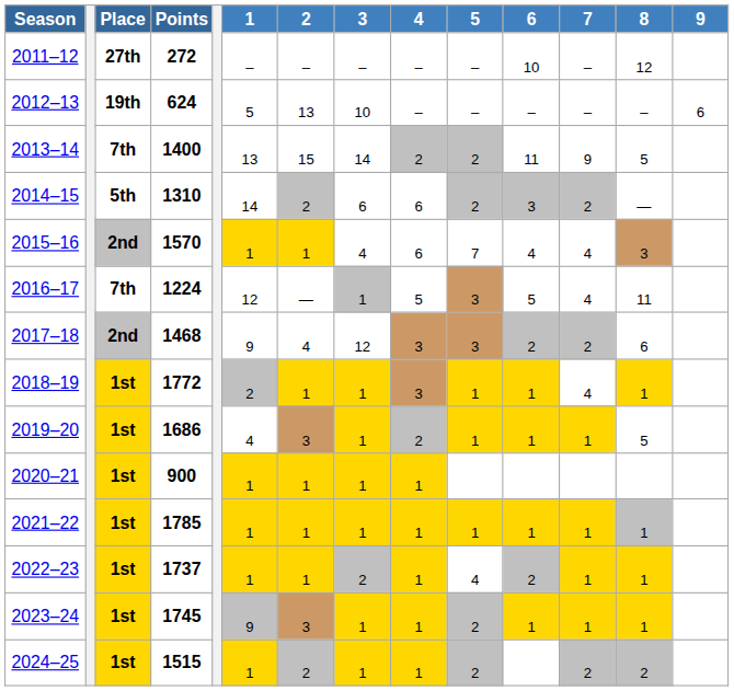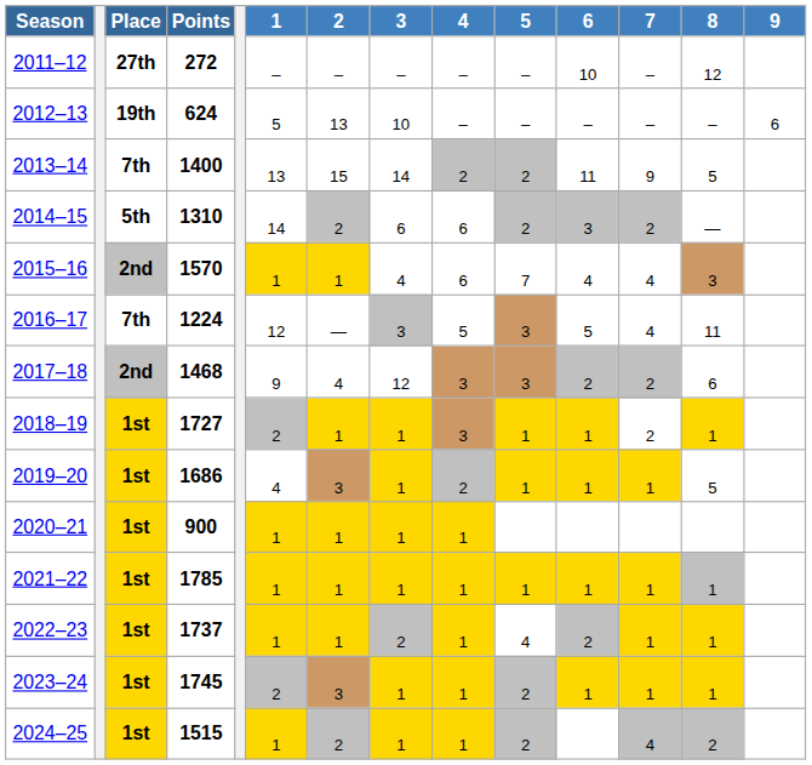 <table class="wikitable" style="font-size:90%; text-align:center; border:grey solid 1px; border-collapse:collapse; background:#ffffff;">
 <tr>
 <th style="background-color:#369; color:white; width:60px">Season</th>
 <th rowspan="15" width="1px"></th>
 <th style="background-color:#369; color:white; width:40px">Place</th>
 <th style="background-color:#369; color:white; width:40px">Points</th>
 <th rowspan="15" width="1px"></th>
 <th style="background-color:#4180be; color:white; width:40px">1</th>
 <th style="background-color:#4180be; color:white; width:40px">2</th>
 <th style="background-color:#4180be; color:white; width:40px">3</th>
 <th style="background-color:#4180be; color:white; width:40px">4</th>
 <th style="background-color:#4180be; color:white; width:40px">5</th>
 <th style="background-color:#4180be; color:white; width:40px">6</th>
 <th style="background-color:#4180be; color:white; width:40px">7</th>
 <th style="background-color:#4180be; color:white; width:40px">8</th>
 <th style="background-color:#4180be; color:white; width:40px">9</th>
 </tr>
 <tr>
 <td><a href='#'>2011–12</a></td>
 <td><strong>27th</strong></td>
 <td><strong>272</strong></td>
 <td><br><small>–</small></td>
 <td><br><small>–</small></td>
 <td><br><small>–</small></td>
 <td><br><small>–</small></td>
 <td><br><small>–</small></td>
 <td><br><small>10</small></td>
 <td><br><small>–</small></td>
 <td><br><small>12</small></td>
 <td></td>
 </tr>
 <tr>
 <td><a href='#'>2012–13</a></td>
 <td><strong>19th</strong></td>
 <td><strong>624</strong></td>
 <td><br><small>5</small></td>
 <td><br><small>13</small></td>
 <td><br><small>10</small></td>
 <td><br><small>–</small></td>
 <td><br><small>–</small></td>
 <td><br><small>–</small></td>
 <td><br><small>–</small></td>
 <td><br><small>–</small></td>
 <td><br><small>6</small></td>
 </tr>
 <tr>
 <td><a href='#'>2013–14</a></td>
 <td><strong>7th</strong></td>
 <td><strong>1400</strong></td>
 <td><br><small>13</small></td>
 <td><br><small>15</small></td>
 <td><br><small>14</small></td>
 <td style="background:silver"><br><small>2</small></td>
 <td style="background:silver"><br><small>2</small></td>
 <td><br><small>11</small></td>
 <td><br><small>9</small></td>
 <td><br><small>5</small></td>
 <td></td>
 </tr>
 <tr>
 <td><a href='#'>2014–15</a></td>
 <td><strong>5th</strong></td>
 <td><strong>1310</strong></td>
 <td><br><small>14</small></td>
 <td style="background:silver"><br><small>2</small></td>
 <td><br><small>6</small></td>
 <td><br><small>6</small></td>
 <td style="background:silver"><br><small>2</small></td>
 <td style="background:silver"><br><small>3</small></td>
 <td style="background:silver"><br><small>2</small></td>
 <td><br><small>—</small></td>
 <td></td>
 </tr>
 <tr>
 <td><a href='#'>2015–16</a></td>
 <td style="background:silver"><strong>2nd</strong></td>
 <td><strong>1570</strong></td>
 <td style="background:gold"><br><small>1</small></td>
 <td style="background:gold"><br><small>1</small></td>
 <td><br><small>4</small></td>
 <td><br><small>6</small></td>
 <td><br><small>7</small></td>
 <td><br><small>4</small></td>
 <td><br><small>4</small></td>
 <td style="background:#c96"><br><small>3</small></td>
 <td></td>
 </tr>
 <tr>
 <td><a href='#'>2016–17</a></td>
 <td><strong>7th</strong></td>
 <td><strong>1224</strong></td>
 <td><br><small>12</small></td>
 <td><br><small>—</small></td>
-<td style="background:silver"><br><small>1</small></td>
+<td style="background:silver"><br><small>3</small></td>
 <td><br><small>5</small></td>
 <td style="background:#c96"><br><small>3</small></td>
 <td><br><small>5</small></td>
 <td><br><small>4</small></td>
 <td><br><small>11</small></td>
 <td></td>
 </tr>
 <tr>
 <td><a href='#'>2017–18</a></td>
 <td style="background:silver"><strong>2nd</strong></td>
 <td><strong>1468</strong></td>
 <td><br><small>9</small></td>
 <td><br><small>4</small></td>
 <td><br><small>12</small></td>
 <td style="background:#c96"><br><small>3</small></td>
 <td style="background:#c96"><br><small>3</small></td>
 <td style="background:silver"><br><small>2</small></td>
 <td style="background:silver"><br><small>2</small></td>
 <td><br><small>6</small></td>
 <td></td>
 </tr>
 <tr>
 <td><a href='#'>2018–19</a></td>
 <td style="background:gold"><strong>1st</strong></td>
-<td><strong>1772</strong></td>
+<td><strong>1727</strong></td>
 <td style="background:silver"><br><small>2</small></td>
 <td style="background:gold"><br><small>1</small></td>
 <td style="background:gold"><br><small>1</small></td>
 <td style="background:#c96"><br><small>3</small></td>
 <td style="background:gold"><br><small>1</small></td>
 <td style="background:gold"><br><small>1</small></td>
-<td><br><small>4</small></td>
+<td><br><small>2</small></td>
 <td style="background:gold"><br><small>1</small></td>
 <td></td>
 </tr>
 <tr>
 <td><a href='#'>2019–20</a></td>
 <td style="background:gold"><strong>1st</strong></td>
 <td><strong>1686</strong></td>
 <td><br><small>4</small></td>
 <td style="background:#c96"><br><small>3</small></td>
 <td style="background:gold"><br><small>1</small></td>
 <td style="background:silver"><br><small>2</small></td>
 <td style="background:gold"><br><small>1</small></td>
 <td style="background:gold"><br><small>1</small></td>
 <td style="background:gold"><br><small>1</small></td>
 <td><br><small>5</small></td>
 <td></td>
 </tr>
 <tr>
 <td><a href='#'>2020–21</a></td>
 <td style="background:gold"><strong>1st</strong></td>
 <td><strong>900</strong></td>
 <td style="background:gold"><br><small>1</small></td>
 <td style="background:gold"><br><small>1</small></td>
 <td style="background:gold"><br><small>1</small></td>
 <td style="background:gold"><br><small>1</small></td>
 <td></td>
 <td></td>
 <td></td>
 <td></td>
 <td></td>
 </tr>
 <tr>
 <td><a href='#'>2021–22</a></td>
 <td style="background:gold"><strong>1st</strong></td>
 <td><strong>1785</strong></td>
 <td style="background:gold"><br><small>1</small></td>
 <td style="background:gold"><br><small>1</small></td>
 <td style="background:gold"><br><small>1</small></td>
 <td style="background:gold"><br><small>1</small></td>
 <td style="background:gold"><br><small>1</small></td>
 <td style="background:gold"><br><small>1</small></td>
 <td style="background:gold"><br><small>1</small></td>
 <td style="background:silver"><br><small>1</small></td>
 <td></td>
 </tr>
 <tr>
 <td><a href='#'>2022–23</a></td>
 <td style="background:gold"><strong>1st</strong></td>
 <td><strong>1737</strong></td>
 <td style="background:gold"><br><small>1</small></td>
 <td style="background:gold"><br><small>1</small></td>
 <td style="background:silver"><br><small>2</small></td>
 <td style="background:gold"><br><small>1</small></td>
 <td><br><small>4</small></td>
 <td style="background:silver"><br><small>2</small></td>
 <td style="background:gold"><br><small>1</small></td>
 <td style="background:gold"><br><small>1</small></td>
 <td></td>
 </tr>
 <tr>
 <td><a href='#'>2023–24</a></td>
 <td style="background:gold"><strong>1st</strong></td>
 <td><strong>1745</strong></td>
-<td style="background:silver"><br><small>9</small></td>
+<td style="background:silver"><br><small>2</small></td>
 <td style="background:#c96"><br><small>3</small></td>
 <td style="background:gold"><br><small>1</small></td>
 <td style="background:gold"><br><small>1</small></td>
 <td style="background:silver"><br><small>2</small></td>
 <td style="background:gold"><br><small>1</small></td>
 <td style="background:gold"><br><small>1</small></td>
 <td style="background:gold"><br><small>1</small></td>
 <td></td>
 </tr>
 <tr>
 <td><a href='#'>2024–25</a></td>
 <td style="background:gold"><strong>1st</strong></td>
 <td><strong>1515</strong></td>
 <td style="background:gold"><br><small>1</small></td>
 <td style="background:silver"><br><small>2</small></td>
 <td style="background:gold"><br><small>1</small></td>
 <td style="background:gold"><br><small>1</small></td>
 <td style="background:silver"><br><small>2</small></td>
 <td><br><small> </small></td>
-<td style="background:silver"><br><small>2</small></td>
+<td style="background:silver"><br><small>4</small></td>
 <td style="background:silver"><br><small>2</small></td>
 <td></td>
 </tr>
 </table>
